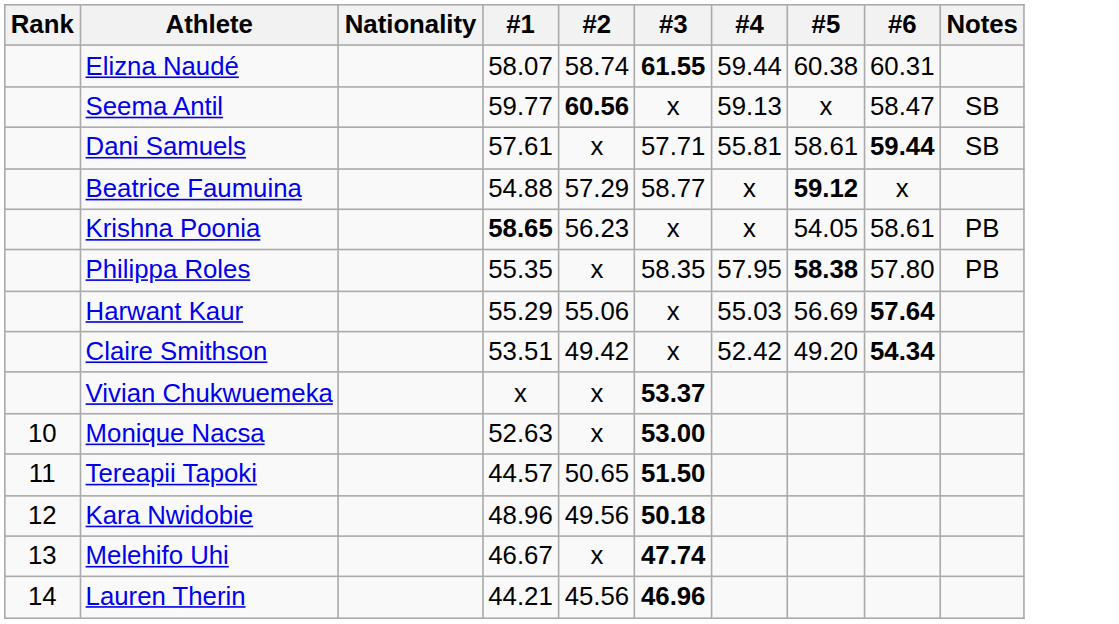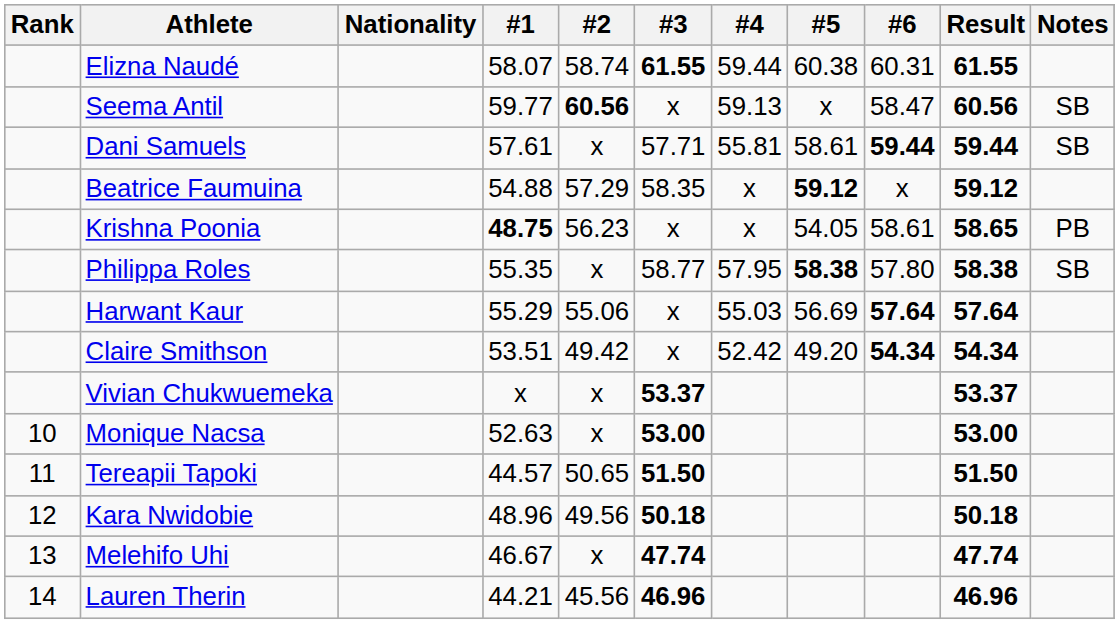 <table class="wikitable sortable" style="text-align:center">
 <tr>
 <th>Rank</th>
 <th>Athlete</th>
 <th>Nationality</th>
 <th>#1</th>
 <th>#2</th>
 <th>#3</th>
 <th>#4</th>
 <th>#5</th>
 <th>#6</th>
+<th>Result</th>
 <th>Notes</th>
 </tr>
 <tr>
 <td></td>
 <td align="left"><a href='#'>Elizna Naudé</a></td>
 <td align=left></td>
 <td>58.07</td>
 <td>58.74</td>
 <td><strong>61.55</strong></td>
 <td>59.44</td>
 <td>60.38</td>
 <td>60.31</td>
+<td><strong>61.55</strong></td>
 <td></td>
 </tr>
 <tr>
 <td></td>
 <td align="left"><a href='#'>Seema Antil</a></td>
 <td align=left></td>
 <td>59.77</td>
 <td><strong>60.56</strong></td>
 <td>x</td>
 <td>59.13</td>
 <td>x</td>
 <td>58.47</td>
+<td><strong>60.56</strong></td>
 <td>SB</td>
 </tr>
 <tr>
 <td></td>
 <td align="left"><a href='#'>Dani Samuels</a></td>
 <td align=left></td>
 <td>57.61</td>
 <td>x</td>
 <td>57.71</td>
 <td>55.81</td>
 <td>58.61</td>
 <td><strong>59.44</strong></td>
+<td><strong>59.44</strong></td>
 <td>SB</td>
 </tr>
 <tr>
 <td></td>
 <td align="left"><a href='#'>Beatrice Faumuina</a></td>
 <td align=left></td>
 <td>54.88</td>
 <td>57.29</td>
-<td>58.77</td>
+<td>58.35</td>
 <td>x</td>
 <td><strong>59.12</strong></td>
 <td>x</td>
+<td><strong>59.12</strong></td>
 <td></td>
 </tr>
 <tr>
 <td></td>
 <td align="left"><a href='#'>Krishna Poonia</a></td>
 <td align=left></td>
-<td><strong>58.65</strong></td>
+<td><strong>48.75</strong></td>
 <td>56.23</td>
 <td>x</td>
 <td>x</td>
 <td>54.05</td>
 <td>58.61</td>
+<td><strong>58.65</strong></td>
 <td>PB</td>
 </tr>
 <tr>
 <td></td>
 <td align="left"><a href='#'>Philippa Roles</a></td>
 <td align=left></td>
 <td>55.35</td>
 <td>x</td>
-<td>58.35</td>
+<td>58.77</td>
 <td>57.95</td>
 <td><strong>58.38</strong></td>
 <td>57.80</td>
-<td>PB</td>
+<td><strong>58.38</strong></td>
+<td>SB</td>
 </tr>
 <tr>
 <td></td>
 <td align="left"><a href='#'>Harwant Kaur</a></td>
 <td align=left></td>
 <td>55.29</td>
 <td>55.06</td>
 <td>x</td>
 <td>55.03</td>
 <td>56.69</td>
+<td><strong>57.64</strong></td>
 <td><strong>57.64</strong></td>
 <td></td>
 </tr>
 <tr>
 <td></td>
 <td align="left"><a href='#'>Claire Smithson</a></td>
 <td align=left></td>
 <td>53.51</td>
 <td>49.42</td>
 <td>x</td>
 <td>52.42</td>
 <td>49.20</td>
 <td><strong>54.34</strong></td>
+<td><strong>54.34</strong></td>
 <td></td>
 </tr>
 <tr>
 <td></td>
 <td align="left"><a href='#'>Vivian Chukwuemeka</a></td>
 <td align=left></td>
 <td>x</td>
 <td>x</td>
 <td><strong>53.37</strong></td>
 <td></td>
 <td></td>
 <td></td>
+<td><strong>53.37</strong></td>
 <td></td>
 </tr>
 <tr>
 <td>10</td>
 <td align="left"><a href='#'>Monique Nacsa</a></td>
 <td align=left></td>
 <td>52.63</td>
 <td>x</td>
 <td><strong>53.00</strong></td>
 <td></td>
 <td></td>
 <td></td>
+<td><strong>53.00</strong></td>
 <td></td>
 </tr>
 <tr>
 <td>11</td>
 <td align="left"><a href='#'>Tereapii Tapoki</a></td>
 <td align=left></td>
 <td>44.57</td>
 <td>50.65</td>
 <td><strong>51.50</strong></td>
 <td></td>
 <td></td>
 <td></td>
+<td><strong>51.50</strong></td>
 <td></td>
 </tr>
 <tr>
 <td>12</td>
 <td align="left"><a href='#'>Kara Nwidobie</a></td>
 <td align=left></td>
 <td>48.96</td>
 <td>49.56</td>
 <td><strong>50.18</strong></td>
 <td></td>
 <td></td>
 <td></td>
+<td><strong>50.18</strong></td>
 <td></td>
 </tr>
 <tr>
 <td>13</td>
 <td align="left"><a href='#'>Melehifo Uhi</a></td>
 <td align=left></td>
 <td>46.67</td>
 <td>x</td>
 <td><strong>47.74</strong></td>
 <td></td>
 <td></td>
 <td></td>
+<td><strong>47.74</strong></td>
 <td></td>
 </tr>
 <tr>
 <td>14</td>
 <td align="left"><a href='#'>Lauren Therin</a></td>
 <td align=left></td>
 <td>44.21</td>
 <td>45.56</td>
 <td><strong>46.96</strong></td>
 <td></td>
 <td></td>
 <td></td>
+<td><strong>46.96</strong></td>
 <td></td>
 </tr>
 </table>
